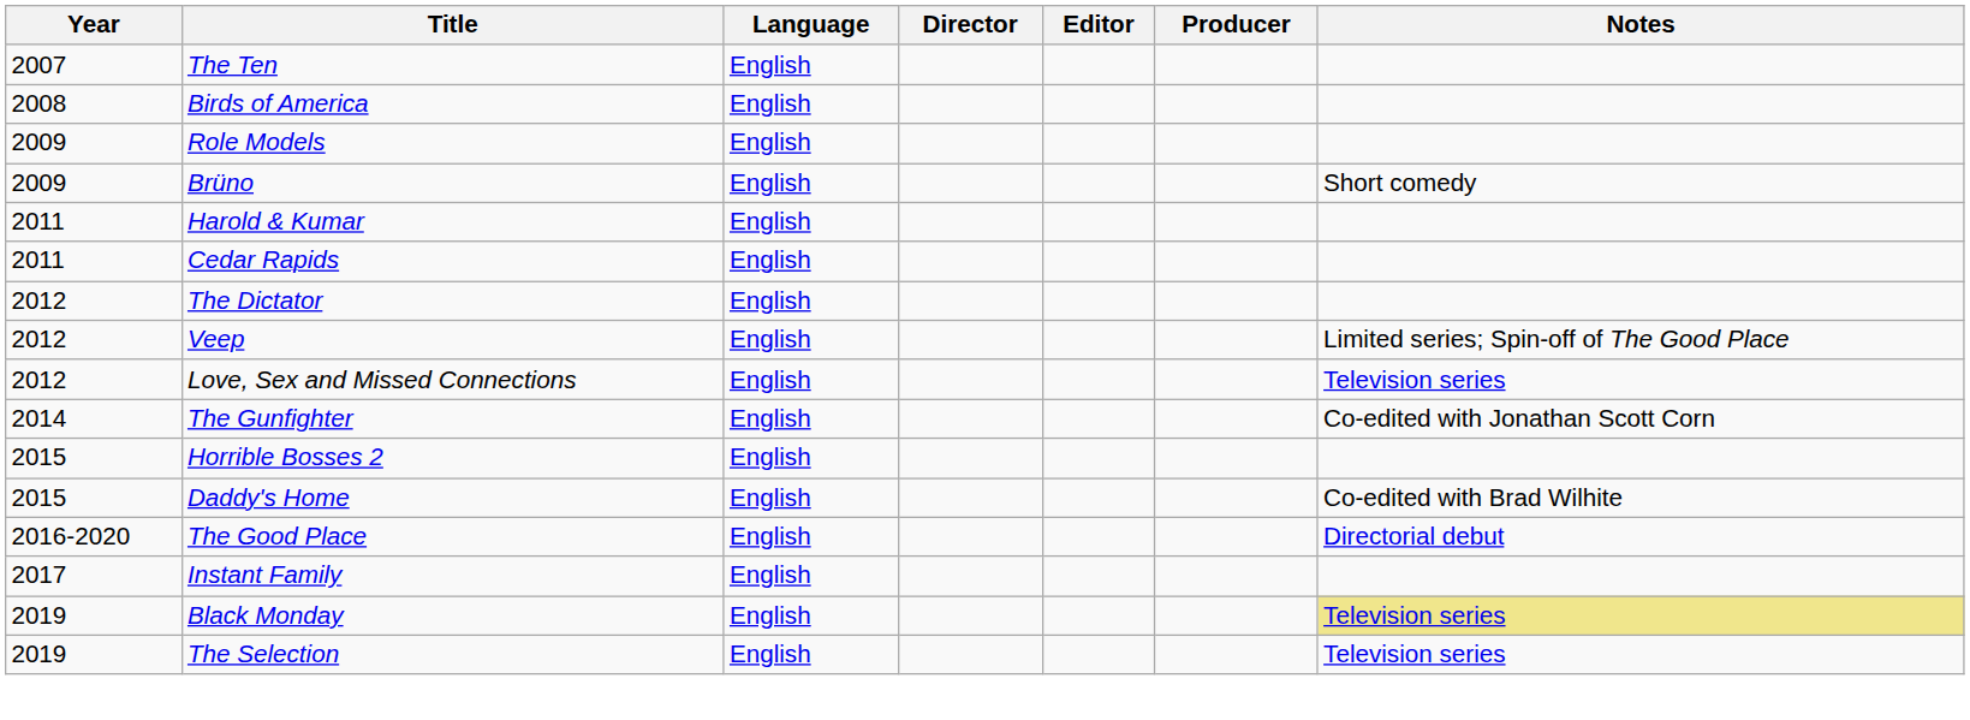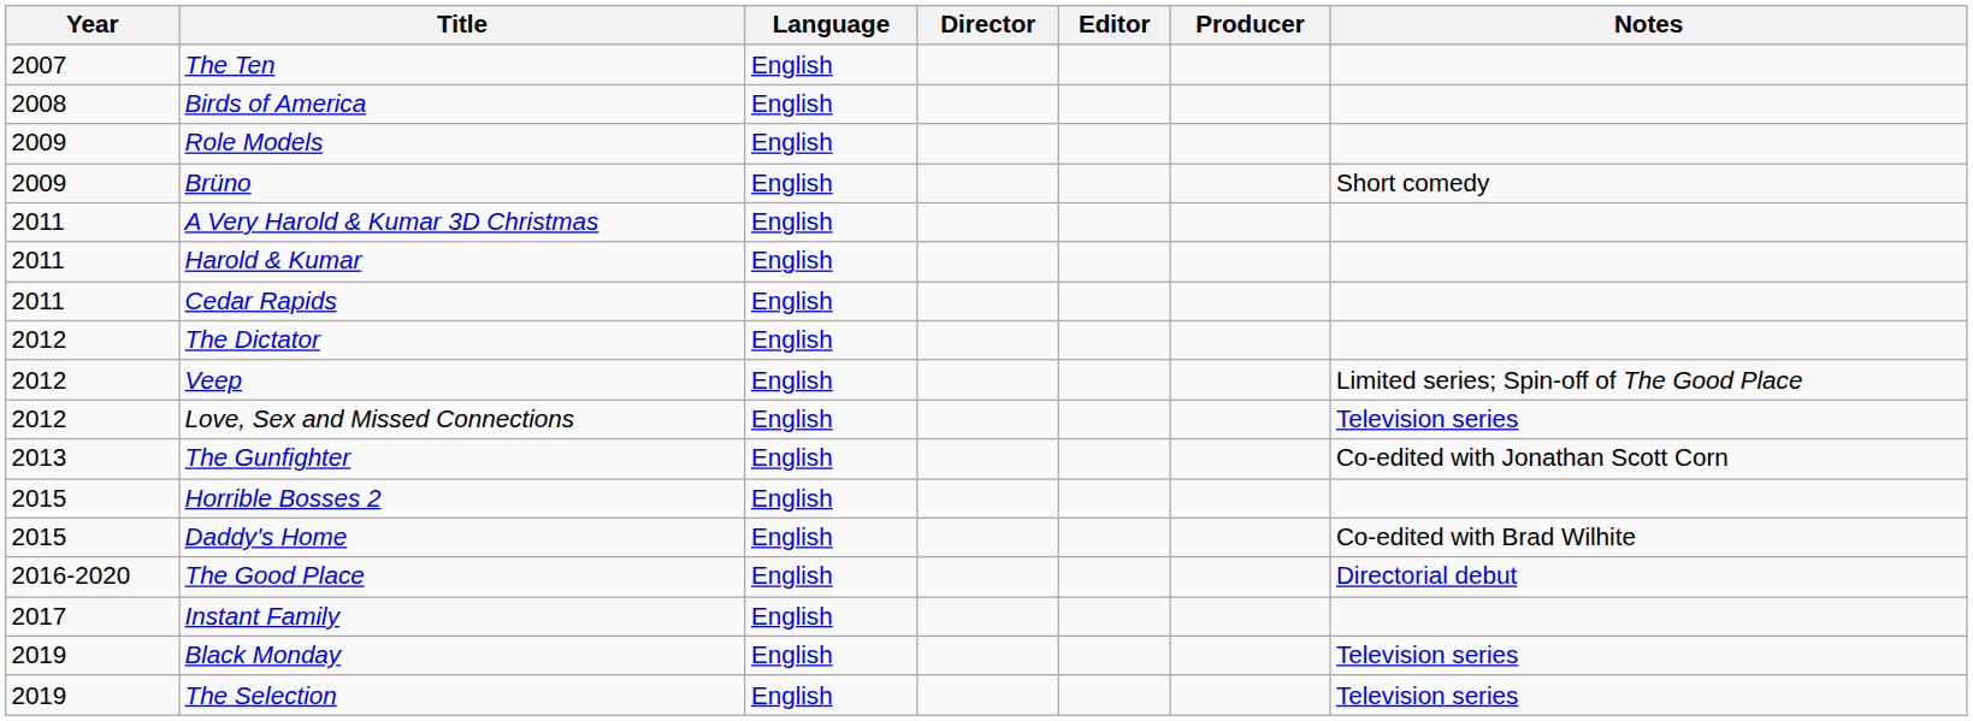 <table class="wikitable" style="width:100%;">
 <tr>
 <th>Year</th>
 <th>Title</th>
 <th>Language</th>
 <th>Director</th>
 <th>Editor</th>
 <th>Producer</th>
 <th>Notes</th>
 </tr>
 <tr>
 <td>2007</td>
 <td><em><a href='#'>The Ten</a></em></td>
 <td><a href='#'>English</a></td>
 <td></td>
 <td></td>
 <td></td>
 <td></td>
 </tr>
 <tr>
 <td>2008</td>
 <td><em><a href='#'>Birds of America</a></em></td>
 <td><a href='#'>English</a></td>
 <td></td>
 <td></td>
 <td></td>
 <td></td>
 </tr>
 <tr>
 <td>2009</td>
 <td><em><a href='#'>Role Models</a></em></td>
 <td><a href='#'>English</a></td>
 <td></td>
 <td></td>
 <td></td>
 <td></td>
 </tr>
 <tr>
 <td>2009</td>
 <td><em><a href='#'>Brüno</a></em></td>
 <td><a href='#'>English</a></td>
 <td></td>
 <td></td>
 <td></td>
 <td>Short comedy</td>
 </tr>
 <tr>
 <td>2011</td>
+<td><em><a href='#'>A Very Harold & Kumar 3D Christmas</a></em></td>
+<td><a href='#'>English</a></td>
+<td></td>
+<td></td>
+<td></td>
+<td></td>
+</tr>
+<tr>
+<td>2011</td>
 <td><em><a href='#'>Harold & Kumar</a></em></td>
 <td><a href='#'>English</a></td>
 <td></td>
 <td></td>
 <td></td>
 <td></td>
 </tr>
 <tr>
 <td>2011</td>
 <td><em><a href='#'>Cedar Rapids</a></em></td>
 <td><a href='#'>English</a></td>
 <td></td>
 <td></td>
 <td></td>
 <td></td>
 </tr>
 <tr>
 <td>2012</td>
 <td><em><a href='#'>The Dictator</a></em></td>
 <td><a href='#'>English</a></td>
 <td></td>
 <td></td>
 <td></td>
 <td></td>
 </tr>
 <tr>
 <td>2012</td>
 <td><em><a href='#'>Veep</a></em></td>
 <td><a href='#'>English</a></td>
 <td></td>
 <td></td>
 <td></td>
 <td>Limited series; Spin-off of <em>The Good Place</em></td>
 </tr>
 <tr>
 <td>2012</td>
 <td><em>Love, Sex and Missed Connections</em></td>
 <td><a href='#'>English</a></td>
 <td></td>
 <td></td>
 <td></td>
 <td><a href='#'>Television series</a></td>
 </tr>
 <tr>
-<td>2014</td>
+<td>2013</td>
 <td><em><a href='#'>The Gunfighter</a></em></td>
 <td><a href='#'>English</a></td>
 <td></td>
 <td></td>
 <td></td>
 <td>Co-edited with Jonathan Scott Corn</td>
 </tr>
 <tr>
 <td>2015</td>
 <td><em><a href='#'>Horrible Bosses 2</a></em></td>
 <td><a href='#'>English</a></td>
 <td></td>
 <td></td>
 <td></td>
 <td></td>
 </tr>
 <tr>
 <td>2015</td>
 <td><em><a href='#'>Daddy's Home</a></em></td>
 <td><a href='#'>English</a></td>
 <td></td>
 <td></td>
 <td></td>
 <td>Co-edited with Brad Wilhite</td>
 </tr>
 <tr>
 <td>2016-2020</td>
 <td><em><a href='#'>The Good Place</a></em></td>
 <td><a href='#'>English</a></td>
 <td></td>
 <td></td>
 <td></td>
 <td><a href='#'>Directorial debut</a></td>
 </tr>
 <tr>
 <td>2017</td>
 <td><em><a href='#'>Instant Family</a></em></td>
 <td><a href='#'>English</a></td>
 <td></td>
 <td></td>
 <td></td>
 <td></td>
 </tr>
 <tr>
 <td>2019</td>
 <td><em><a href='#'>Black Monday</a></em></td>
 <td><a href='#'>English</a></td>
 <td></td>
 <td></td>
 <td></td>
-<td style="background: khaki;"><a href='#'>Television series</a></td>
+<td><a href='#'>Television series</a></td>
 </tr>
 <tr>
 <td>2019</td>
 <td><em><a href='#'>The Selection</a></em></td>
 <td><a href='#'>English</a></td>
 <td></td>
 <td></td>
 <td></td>
 <td><a href='#'>Television series</a></td>
 </tr>
 </table>
